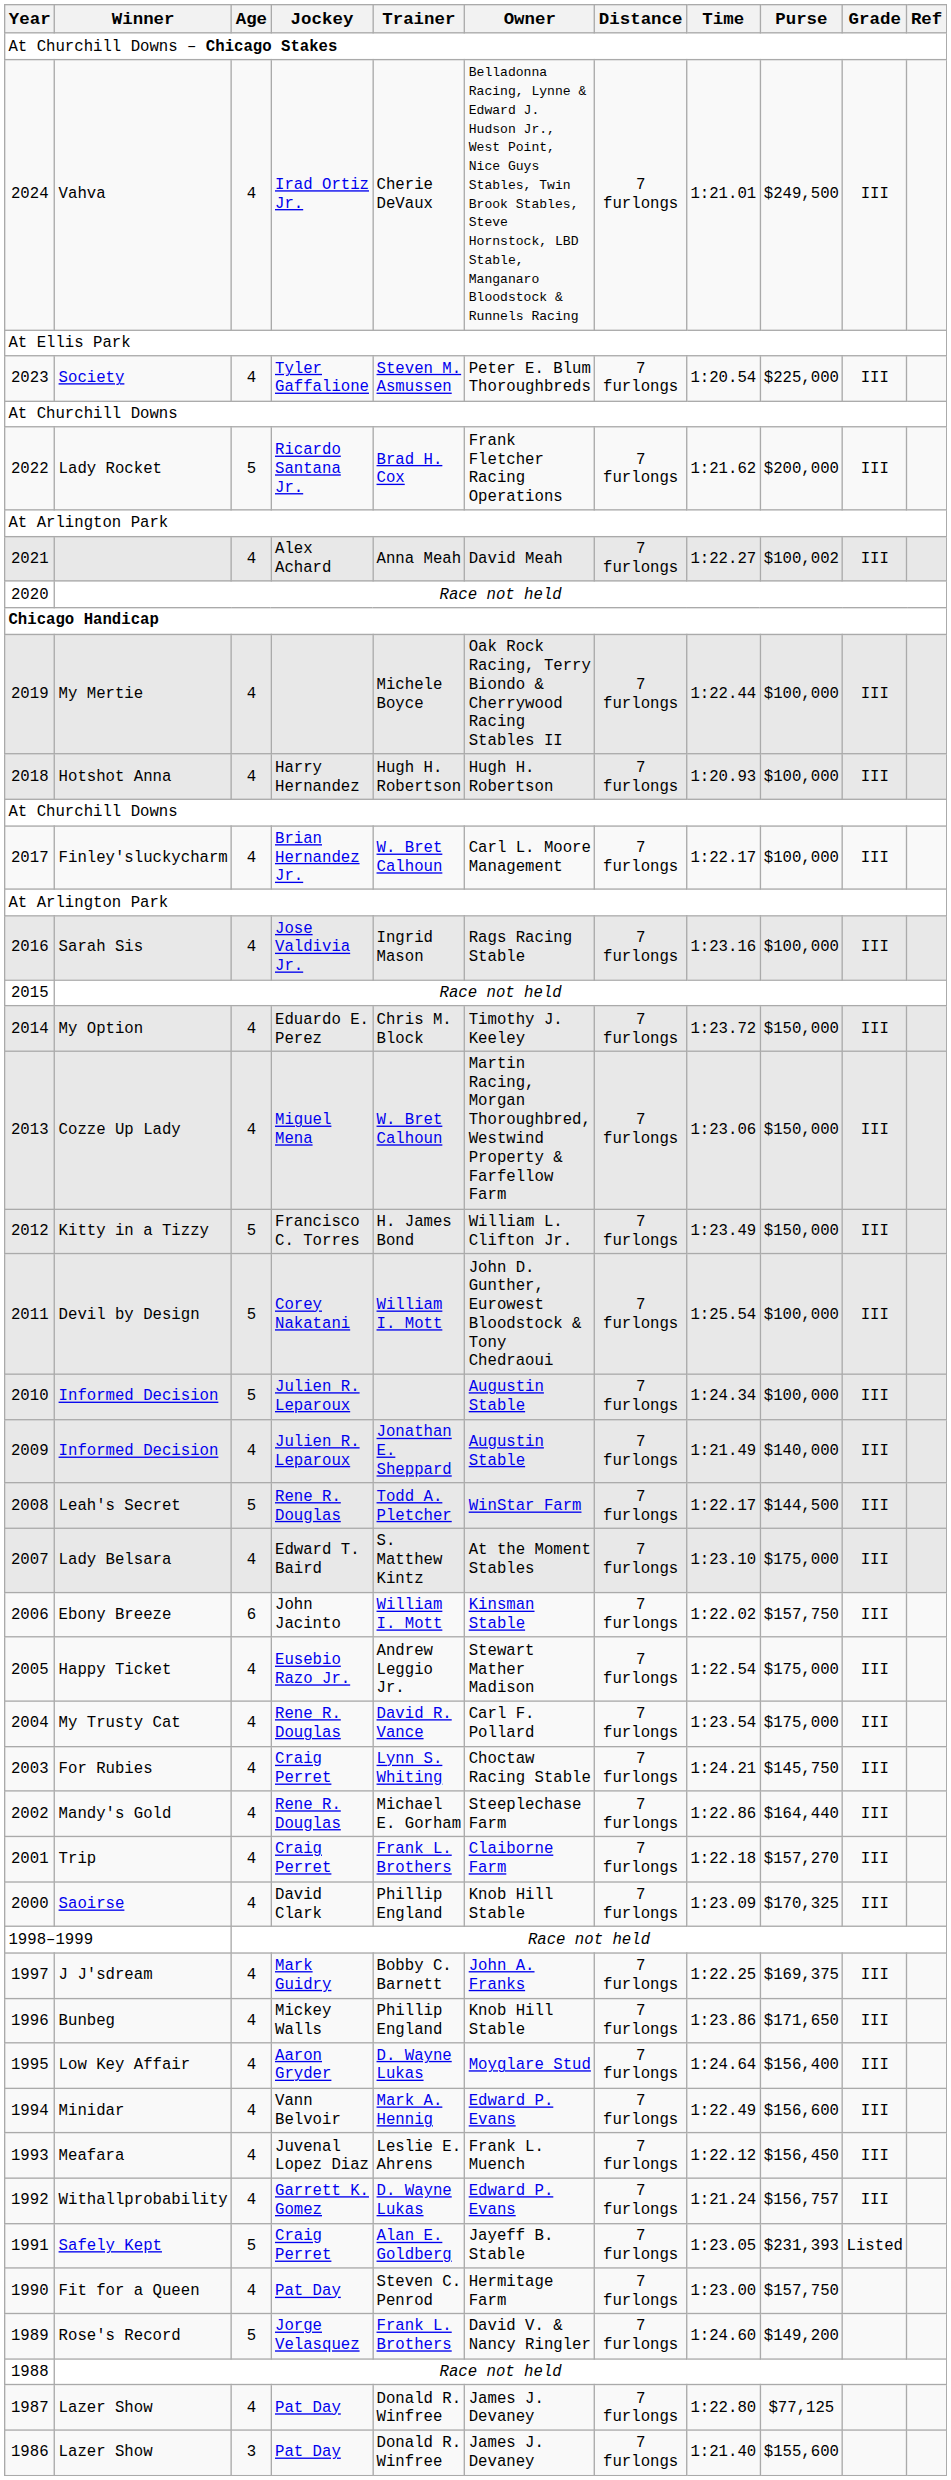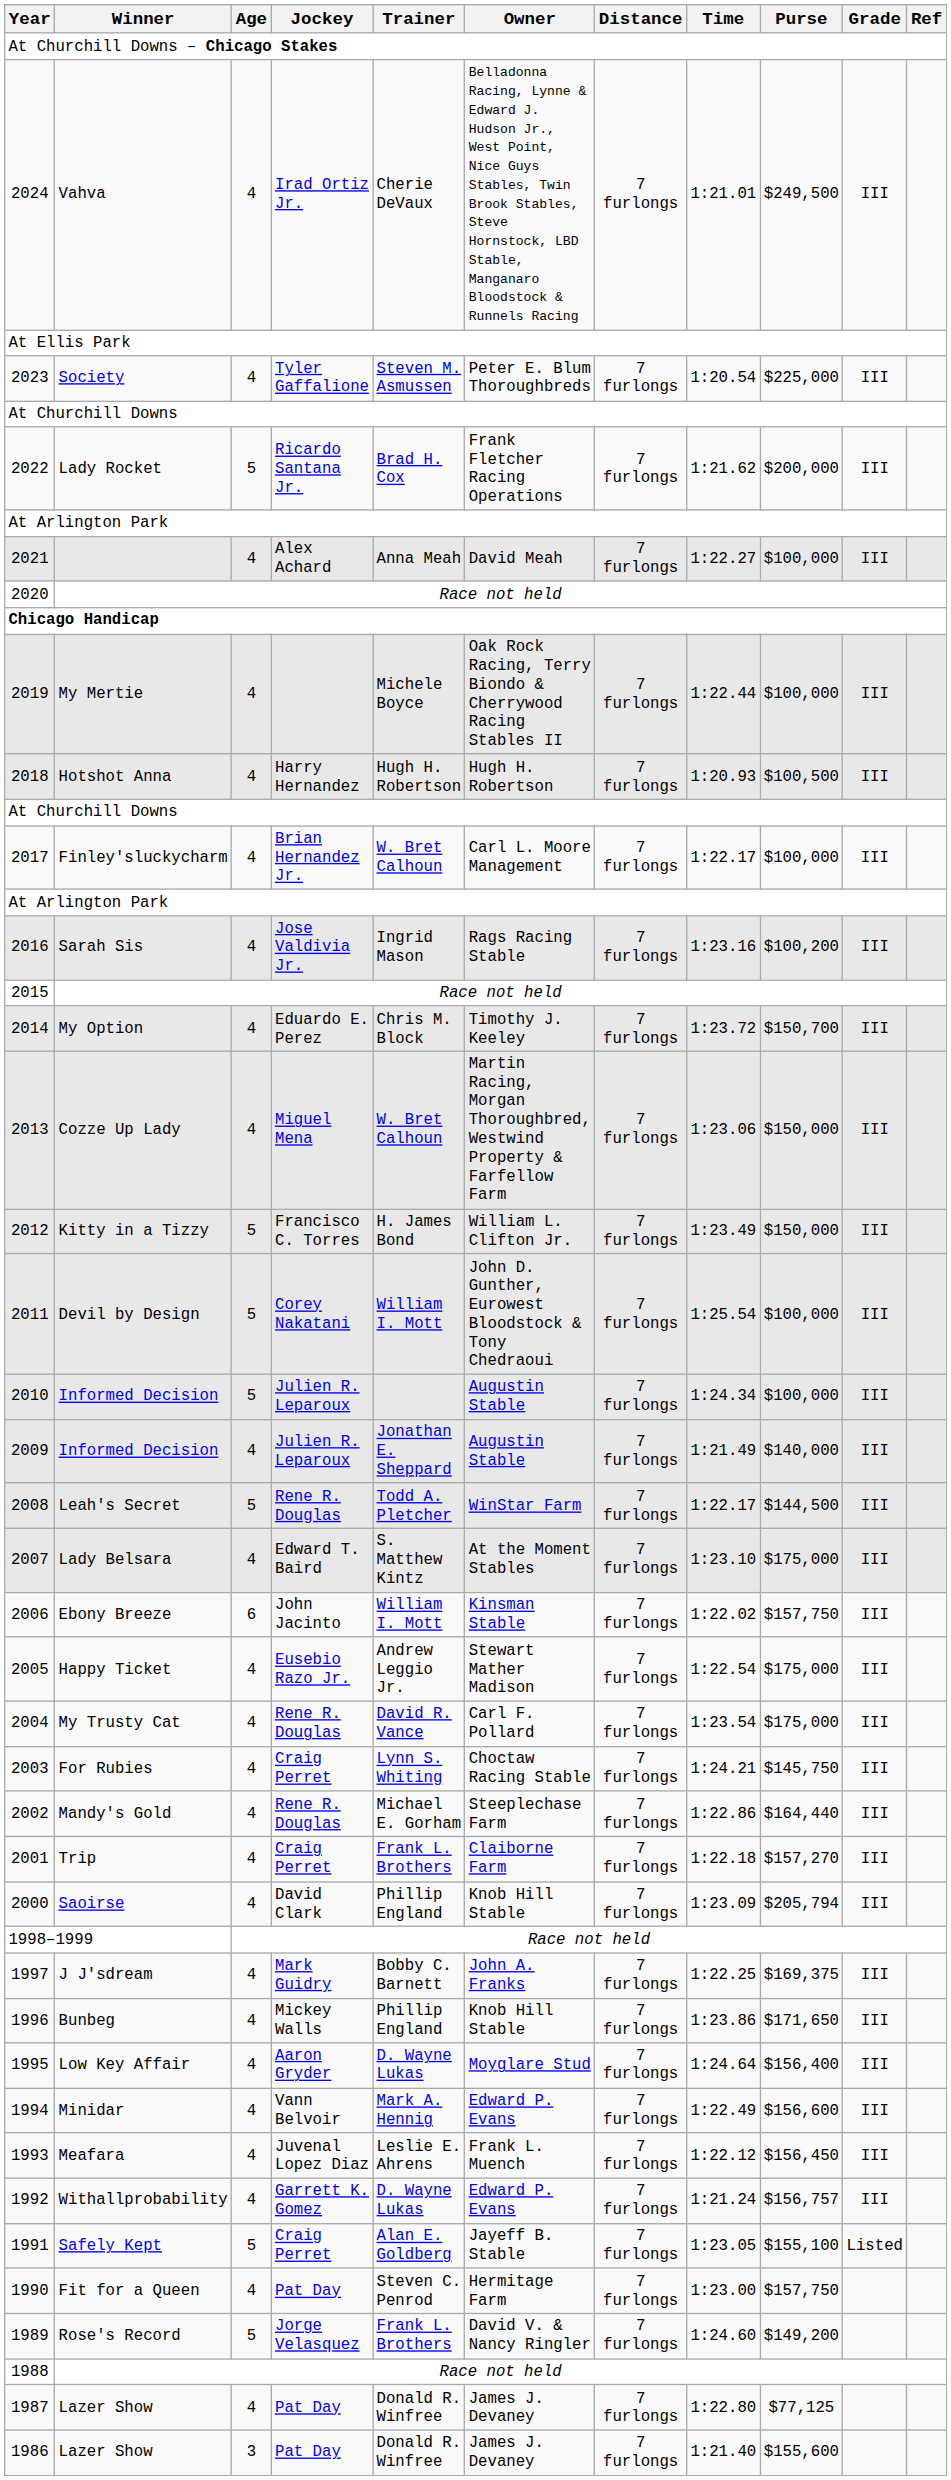 <table class="wikitable sortable">
 <tr>
 <th>Year</th>
 <th>Winner</th>
 <th>Age</th>
 <th>Jockey</th>
 <th>Trainer</th>
 <th>Owner</th>
 <th>Distance</th>
 <th>Time</th>
 <th>Purse</th>
 <th>Grade</th>
 <th>Ref</th>
 </tr>
 <tr style="font-size:90%; background-color:white">
 <td align="left" colspan=11>At Churchill Downs – <strong>Chicago Stakes</strong></td>
 </tr>
 <tr style="font-size:90%">
 <td align=center>2024</td>
 <td>Vahva</td>
 <td align=center>4</td>
 <td><a href='#'>Irad Ortiz Jr.</a></td>
 <td>Cherie DeVaux</td>
 <td><small>Belladonna Racing, Lynne & Edward J. Hudson Jr., West Point, Nice Guys Stables, Twin Brook Stables, Steve Hornstock, LBD Stable, Manganaro Bloodstock & Runnels Racing</small></td>
 <td align=center>7 furlongs</td>
 <td align=center>1:21.01</td>
 <td align=center>$249,500</td>
 <td align=center>III</td>
 <td></td>
 </tr>
 <tr style="font-size:90%; background-color:white">
 <td align="left" colspan=11>At Ellis Park</td>
 </tr>
 <tr style="font-size:90%">
 <td align=center>2023</td>
 <td><a href='#'>Society</a></td>
 <td align=center>4</td>
 <td><a href='#'>Tyler Gaffalione</a></td>
 <td><a href='#'>Steven M. Asmussen</a></td>
 <td>Peter E. Blum Thoroughbreds</td>
 <td align=center>7 furlongs</td>
 <td align=center>1:20.54</td>
 <td align=center>$225,000</td>
 <td align=center>III</td>
 <td></td>
 </tr>
 <tr style="font-size:90%; background-color:white">
 <td align="left" colspan=11>At Churchill Downs</td>
 </tr>
 <tr style="font-size:90%">
 <td align=center>2022</td>
 <td>Lady Rocket</td>
 <td align=center>5</td>
 <td><a href='#'>Ricardo Santana Jr.</a></td>
 <td><a href='#'>Brad H. Cox</a></td>
 <td>Frank Fletcher Racing Operations</td>
 <td align=center>7 furlongs</td>
 <td align=center>1:21.62</td>
 <td align=center>$200,000</td>
 <td align=center>III</td>
 <td></td>
 </tr>
 <tr style="font-size:90%; background-color:white">
 <td align="left" colspan=11>At Arlington Park</td>
 </tr>
 <tr style="font-size:90%; background-color:#E8E8E8">
 <td align=center>2021</td>
 <td></td>
 <td align=center>4</td>
 <td>Alex Achard</td>
 <td>Anna Meah</td>
 <td>David Meah</td>
 <td align=center>7 furlongs</td>
 <td align=center>1:22.27</td>
-<td align=center>$100,002</td>
+<td align=center>$100,000</td>
 <td align=center>III</td>
 <td></td>
 </tr>
 <tr style="font-size:90%; background-color:white">
 <td align="center">2020</td>
 <td align="center" colspan=10><em>Race not held</em></td>
 </tr>
 <tr style="font-size:90%; background-color:white">
 <td align="left" colspan=11><strong>Chicago Handicap</strong></td>
 </tr>
 <tr style="font-size:90%; background-color:#E8E8E8">
 <td align=center>2019</td>
 <td>My Mertie</td>
 <td align=center>4</td>
 <td></td>
 <td>Michele Boyce</td>
 <td>Oak Rock Racing, Terry Biondo & Cherrywood Racing Stables II</td>
 <td align=center>7 furlongs</td>
 <td align=center>1:22.44</td>
 <td align=center>$100,000</td>
 <td align=center>III</td>
 <td></td>
 </tr>
 <tr style="font-size:90%; background-color:#E8E8E8">
 <td align=center>2018</td>
 <td>Hotshot Anna</td>
 <td align=center>4</td>
 <td>Harry Hernandez</td>
 <td>Hugh H. Robertson</td>
 <td>Hugh H. Robertson</td>
 <td align=center>7 furlongs</td>
 <td align=center>1:20.93</td>
-<td align=center>$100,000</td>
+<td align=center>$100,500</td>
 <td align=center>III</td>
 <td></td>
 </tr>
 <tr style="font-size:90%; background-color:white">
 <td align="left" colspan=11>At Churchill Downs</td>
 </tr>
 <tr style="font-size:90%;">
 <td align=center>2017</td>
 <td>Finley'sluckycharm</td>
 <td align=center>4</td>
 <td><a href='#'>Brian Hernandez Jr.</a></td>
 <td><a href='#'>W. Bret Calhoun</a></td>
 <td>Carl L. Moore Management</td>
 <td align=center>7 furlongs</td>
 <td align=center>1:22.17</td>
 <td align=center>$100,000</td>
 <td align=center>III</td>
 <td></td>
 </tr>
 <tr style="font-size:90%; background-color:white">
 <td align="left" colspan=11>At Arlington Park</td>
 </tr>
 <tr style="font-size:90%; background-color:#E8E8E8">
 <td align=center>2016</td>
 <td>Sarah Sis</td>
 <td align=center>4</td>
 <td><a href='#'>Jose Valdivia Jr.</a></td>
 <td>Ingrid Mason</td>
 <td>Rags Racing Stable</td>
 <td align=center>7 furlongs</td>
 <td align=center>1:23.16</td>
-<td align=center>$100,000</td>
+<td align=center>$100,200</td>
 <td align=center>III</td>
 <td></td>
 </tr>
 <tr style="font-size:90%; background-color:white">
 <td align="center">2015</td>
 <td align="center" colspan=10><em>Race not held</em></td>
 </tr>
 <tr style="font-size:90%; background-color:#E8E8E8">
 <td align=center>2014</td>
 <td>My Option</td>
 <td align=center>4</td>
 <td>Eduardo E. Perez</td>
 <td>Chris M. Block</td>
 <td>Timothy J. Keeley</td>
 <td align=center>7 furlongs</td>
 <td align=center>1:23.72</td>
-<td align=center>$150,000</td>
+<td align=center>$150,700</td>
 <td align=center>III</td>
 <td></td>
 </tr>
 <tr style="font-size:90%; background-color:#E8E8E8">
 <td align=center>2013</td>
 <td>Cozze Up Lady</td>
 <td align=center>4</td>
 <td><a href='#'>Miguel Mena</a></td>
 <td><a href='#'>W. Bret Calhoun</a></td>
 <td>Martin Racing, Morgan Thoroughbred, Westwind Property & Farfellow Farm</td>
 <td align=center>7 furlongs</td>
 <td align=center>1:23.06</td>
 <td align=center>$150,000</td>
 <td align=center>III</td>
 <td></td>
 </tr>
 <tr style="font-size:90%; background-color:#E8E8E8">
 <td align=center>2012</td>
 <td>Kitty in a Tizzy</td>
 <td align=center>5</td>
 <td>Francisco C. Torres</td>
 <td>H. James Bond</td>
 <td>William L. Clifton Jr.</td>
 <td align=center>7 furlongs</td>
 <td align=center>1:23.49</td>
 <td align=center>$150,000</td>
 <td align=center>III</td>
 <td></td>
 </tr>
 <tr style="font-size:90%; background-color:#E8E8E8">
 <td align=center>2011</td>
 <td>Devil by Design</td>
 <td align=center>5</td>
 <td><a href='#'>Corey Nakatani</a></td>
 <td><a href='#'>William I. Mott</a></td>
 <td>John D. Gunther, Eurowest Bloodstock & Tony Chedraoui</td>
 <td align=center>7 furlongs</td>
 <td align=center>1:25.54</td>
 <td align=center>$100,000</td>
 <td align=center>III</td>
 <td></td>
 </tr>
 <tr style="font-size:90%; background-color:#E8E8E8">
 <td align=center>2010</td>
 <td><a href='#'>Informed Decision</a></td>
 <td align=center>5</td>
 <td><a href='#'>Julien R. Leparoux</a></td>
 <td></td>
 <td><a href='#'>Augustin Stable</a></td>
 <td align=center>7 furlongs</td>
 <td align=center>1:24.34</td>
 <td align=center>$100,000</td>
 <td align=center>III</td>
 <td></td>
 </tr>
 <tr style="font-size:90%; background-color:#E8E8E8">
 <td align=center>2009</td>
 <td><a href='#'>Informed Decision</a></td>
 <td align=center>4</td>
 <td><a href='#'>Julien R. Leparoux</a></td>
 <td><a href='#'>Jonathan E. Sheppard</a></td>
 <td><a href='#'>Augustin Stable</a></td>
 <td align=center>7 furlongs</td>
 <td align=center>1:21.49</td>
 <td align=center>$140,000</td>
 <td align=center>III</td>
 <td></td>
 </tr>
 <tr style="font-size:90%; background-color:#E8E8E8">
 <td align=center>2008</td>
 <td>Leah's Secret</td>
 <td align=center>5</td>
 <td><a href='#'>Rene R. Douglas</a></td>
 <td><a href='#'>Todd A. Pletcher</a></td>
 <td><a href='#'>WinStar Farm</a></td>
 <td align=center>7 furlongs</td>
 <td align=center>1:22.17</td>
 <td align=center>$144,500</td>
 <td align=center>III</td>
 <td></td>
 </tr>
 <tr style="font-size:90%; background-color:#E8E8E8">
 <td align=center>2007</td>
 <td>Lady Belsara</td>
 <td align=center>4</td>
 <td>Edward T. Baird</td>
 <td>S. Matthew Kintz</td>
 <td>At the Moment Stables</td>
 <td align=center>7 furlongs</td>
 <td align=center>1:23.10</td>
 <td align=center>$175,000</td>
 <td align=center>III</td>
 <td></td>
 </tr>
 <tr style="font-size:90%;">
 <td align=center>2006</td>
 <td>Ebony Breeze</td>
 <td align=center>6</td>
 <td>John Jacinto</td>
 <td><a href='#'>William I. Mott</a></td>
 <td><a href='#'>Kinsman Stable</a></td>
 <td align=center>7 furlongs</td>
 <td align=center>1:22.02</td>
 <td align=center>$157,750</td>
 <td align=center>III</td>
 <td></td>
 </tr>
 <tr style="font-size:90%;">
 <td align=center>2005</td>
 <td>Happy Ticket</td>
 <td align=center>4</td>
 <td><a href='#'>Eusebio Razo Jr.</a></td>
 <td>Andrew Leggio Jr.</td>
 <td>Stewart Mather Madison</td>
 <td align=center>7 furlongs</td>
 <td align=center>1:22.54</td>
 <td align=center>$175,000</td>
 <td align=center>III</td>
 <td></td>
 </tr>
 <tr style="font-size:90%;">
 <td align=center>2004</td>
 <td>My Trusty Cat</td>
 <td align=center>4</td>
 <td><a href='#'>Rene R. Douglas</a></td>
 <td><a href='#'>David R. Vance</a></td>
 <td>Carl F. Pollard</td>
 <td align=center>7 furlongs</td>
 <td align=center>1:23.54</td>
 <td align=center>$175,000</td>
 <td align=center>III</td>
 <td></td>
 </tr>
 <tr style="font-size:90%;">
 <td align=center>2003</td>
 <td>For Rubies</td>
 <td align=center>4</td>
 <td><a href='#'>Craig Perret</a></td>
 <td><a href='#'>Lynn S. Whiting</a></td>
 <td>Choctaw Racing Stable</td>
 <td align=center>7 furlongs</td>
 <td align=center>1:24.21</td>
 <td align=center>$145,750</td>
 <td align=center>III</td>
 <td></td>
 </tr>
 <tr style="font-size:90%;">
 <td align=center>2002</td>
 <td>Mandy's Gold</td>
 <td align=center>4</td>
 <td><a href='#'>Rene R. Douglas</a></td>
 <td>Michael E. Gorham</td>
 <td>Steeplechase Farm</td>
 <td align=center>7 furlongs</td>
 <td align=center>1:22.86</td>
 <td align=center>$164,440</td>
 <td align=center>III</td>
 <td></td>
 </tr>
 <tr style="font-size:90%;">
 <td align=center>2001</td>
 <td>Trip</td>
 <td align=center>4</td>
 <td><a href='#'>Craig Perret</a></td>
 <td><a href='#'>Frank L. Brothers</a></td>
 <td><a href='#'>Claiborne Farm</a></td>
 <td align=center>7 furlongs</td>
 <td align=center>1:22.18</td>
 <td align=center>$157,270</td>
 <td align=center>III</td>
 <td></td>
 </tr>
 <tr style="font-size:90%;">
 <td align=center>2000</td>
 <td><a href='#'>Saoirse</a></td>
 <td align=center>4</td>
 <td>David Clark</td>
 <td>Phillip England</td>
 <td>Knob Hill Stable</td>
 <td align=center>7 furlongs</td>
 <td align=center>1:23.09</td>
-<td align=center>$170,325</td>
+<td align=center>$205,794</td>
 <td align=center>III</td>
 <td></td>
 </tr>
 <tr style="font-size:90%; background-color:white">
 <td align="left" colspan=2>1998–1999</td>
 <td align="center" colspan=9><em>Race not held</em></td>
 </tr>
 <tr style="font-size:90%;">
 <td align=center>1997</td>
 <td>J J'sdream</td>
 <td align=center>4</td>
 <td><a href='#'>Mark Guidry</a></td>
 <td>Bobby C. Barnett</td>
 <td><a href='#'>John A. Franks</a></td>
 <td align=center>7 furlongs</td>
 <td align=center>1:22.25</td>
 <td align=center>$169,375</td>
 <td align=center>III</td>
 <td></td>
 </tr>
 <tr style="font-size:90%;">
 <td align=center>1996</td>
 <td>Bunbeg</td>
 <td align=center>4</td>
 <td>Mickey Walls</td>
 <td>Phillip England</td>
 <td>Knob Hill Stable</td>
 <td align=center>7 furlongs</td>
 <td align=center>1:23.86</td>
 <td align=center>$171,650</td>
 <td align=center>III</td>
 <td></td>
 </tr>
 <tr style="font-size:90%;">
 <td align=center>1995</td>
 <td>Low Key Affair</td>
 <td align=center>4</td>
 <td><a href='#'>Aaron Gryder</a></td>
 <td><a href='#'>D. Wayne Lukas</a></td>
 <td><a href='#'>Moyglare Stud</a></td>
 <td align=center>7 furlongs</td>
 <td align=center>1:24.64</td>
 <td align=center>$156,400</td>
 <td align=center>III</td>
 <td></td>
 </tr>
 <tr style="font-size:90%;">
 <td align=center>1994</td>
 <td>Minidar</td>
 <td align=center>4</td>
 <td>Vann Belvoir</td>
 <td><a href='#'>Mark A. Hennig</a></td>
 <td><a href='#'>Edward P. Evans</a></td>
 <td align=center>7 furlongs</td>
 <td align=center>1:22.49</td>
 <td align=center>$156,600</td>
 <td align=center>III</td>
 <td></td>
 </tr>
 <tr style="font-size:90%;">
 <td align=center>1993</td>
 <td>Meafara</td>
 <td align=center>4</td>
 <td>Juvenal Lopez Diaz</td>
 <td>Leslie E. Ahrens</td>
 <td>Frank L. Muench</td>
 <td align=center>7 furlongs</td>
 <td align=center>1:22.12</td>
 <td align=center>$156,450</td>
 <td align=center>III</td>
 <td></td>
 </tr>
 <tr style="font-size:90%;">
 <td align=center>1992</td>
 <td>Withallprobability</td>
 <td align=center>4</td>
 <td><a href='#'>Garrett K. Gomez</a></td>
 <td><a href='#'>D. Wayne Lukas</a></td>
 <td><a href='#'>Edward P. Evans</a></td>
 <td align=center>7 furlongs</td>
 <td align=center>1:21.24</td>
 <td align=center>$156,757</td>
 <td align=center>III</td>
 <td></td>
 </tr>
 <tr style="font-size:90%;">
 <td align=center>1991</td>
 <td><a href='#'>Safely Kept</a></td>
 <td align=center>5</td>
 <td><a href='#'>Craig Perret</a></td>
 <td><a href='#'>Alan E. Goldberg</a></td>
 <td>Jayeff B. Stable</td>
 <td align=center>7 furlongs</td>
 <td align=center>1:23.05</td>
-<td align=center>$231,393</td>
+<td align=center>$155,100</td>
 <td align=center>Listed</td>
 <td></td>
 </tr>
 <tr style="font-size:90%;">
 <td align=center>1990</td>
 <td>Fit for a Queen</td>
 <td align=center>4</td>
 <td><a href='#'>Pat Day</a></td>
 <td>Steven C. Penrod</td>
 <td>Hermitage Farm</td>
 <td align=center>7 furlongs</td>
 <td align=center>1:23.00</td>
 <td align=center>$157,750</td>
 <td align=center></td>
 <td></td>
 </tr>
 <tr style="font-size:90%;">
 <td align=center>1989</td>
 <td>Rose's Record</td>
 <td align=center>5</td>
 <td><a href='#'>Jorge Velasquez</a></td>
 <td><a href='#'>Frank L. Brothers</a></td>
 <td>David V. & Nancy Ringler</td>
 <td align=center>7 furlongs</td>
 <td align=center>1:24.60</td>
 <td align=center>$149,200</td>
 <td align=center></td>
 <td></td>
 </tr>
 <tr style="font-size:90%; background-color:white">
 <td align="center">1988</td>
 <td align="center" colspan=10><em>Race not held</em></td>
 </tr>
 <tr style="font-size:90%;">
 <td align=center>1987</td>
 <td>Lazer Show</td>
 <td align=center>4</td>
 <td><a href='#'>Pat Day</a></td>
 <td>Donald R. Winfree</td>
 <td>James J. Devaney</td>
 <td align=center>7 furlongs</td>
 <td align=center>1:22.80</td>
 <td align=center>$77,125</td>
 <td align=center></td>
 <td></td>
 </tr>
 <tr style="font-size:90%;">
 <td align=center>1986</td>
 <td>Lazer Show</td>
 <td align=center>3</td>
 <td><a href='#'>Pat Day</a></td>
 <td>Donald R. Winfree</td>
 <td>James J. Devaney</td>
 <td align=center>7 furlongs</td>
 <td align=center>1:21.40</td>
 <td align=center>$155,600</td>
 <td align=center></td>
 <td></td>
 </tr>
 </table>
